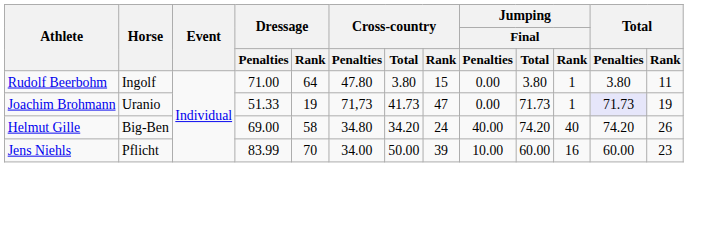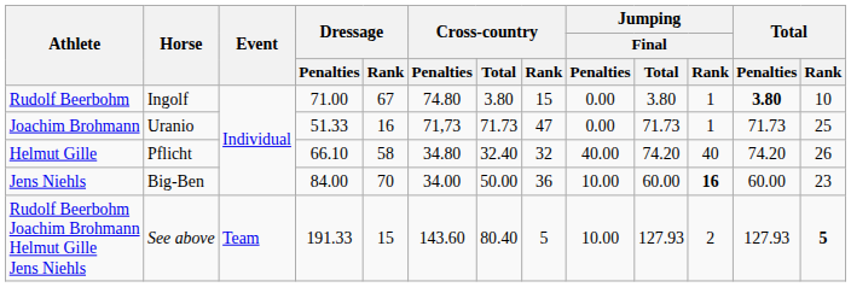 <table class=wikitable style="font-size:90%">
 <tr>
 <th rowspan="3">Athlete</th>
 <th rowspan="3">Horse</th>
 <th rowspan="3">Event</th>
 <th colspan="2" rowspan="2">Dressage</th>
 <th colspan="3" rowspan="2">Cross-country</th>
 <th colspan="3">Jumping</th>
 <th colspan="2" rowspan="2">Total</th>
 </tr>
 <tr style="font-size:95%">
 <th colspan="3">Final</th>
 </tr>
 <tr style="font-size:95%">
 <th>Penalties</th>
 <th>Rank</th>
 <th>Penalties</th>
 <th>Total</th>
 <th>Rank</th>
 <th>Penalties</th>
 <th>Total</th>
 <th>Rank</th>
 <th>Penalties</th>
 <th>Rank</th>
 </tr>
 <tr align=center>
 <td align=left><a href='#'>Rudolf Beerbohm</a></td>
 <td align=left>Ingolf</td>
 <td align=left rowspan=4><a href='#'>Individual</a></td>
 <td>71.00</td>
-<td>64</td>
-<td>47.80</td>
+<td>67</td>
+<td>74.80</td>
 <td>3.80</td>
 <td>15</td>
 <td>0.00</td>
 <td>3.80</td>
 <td>1</td>
-<td>3.80</td>
-<td>11</td>
+<td><strong>3.80</strong></td>
+<td>10</td>
 </tr>
 <tr align=center>
 <td align=left><a href='#'>Joachim Brohmann</a></td>
 <td align=left>Uranio</td>
 <td>51.33</td>
-<td>19</td>
+<td>16</td>
 <td>71,73</td>
-<td>41.73</td>
+<td>71.73</td>
 <td>47</td>
 <td>0.00</td>
 <td>71.73</td>
 <td>1</td>
-<td style="background: lavender;">71.73</td>
-<td>19</td>
+<td>71.73</td>
+<td>25</td>
 </tr>
 <tr align=center>
 <td align=left><a href='#'>Helmut Gille</a></td>
-<td align=left>Big-Ben</td>
-<td>69.00</td>
+<td align=left>Pflicht</td>
+<td>66.10</td>
 <td>58</td>
 <td>34.80</td>
-<td>34.20</td>
-<td>24</td>
+<td>32.40</td>
+<td>32</td>
 <td>40.00</td>
 <td>74.20</td>
 <td>40</td>
 <td>74.20</td>
 <td>26</td>
 </tr>
 <tr align=center>
 <td align=left><a href='#'>Jens Niehls</a></td>
-<td align=left>Pflicht</td>
-<td>83.99</td>
+<td align=left>Big-Ben</td>
+<td>84.00</td>
 <td>70</td>
 <td>34.00</td>
 <td>50.00</td>
-<td>39</td>
+<td>36</td>
 <td>10.00</td>
 <td>60.00</td>
-<td>16</td>
+<td><strong>16</strong></td>
 <td>60.00</td>
 <td>23</td>
 </tr>
+<tr align=center>
+<td align=left><a href='#'>Rudolf Beerbohm</a><br><a href='#'>Joachim Brohmann</a><br><a href='#'>Helmut Gille</a><br><a href='#'>Jens Niehls</a></td>
+<td align=left><em>See above</em></td>
+<td align=left><a href='#'>Team</a></td>
+<td>191.33</td>
+<td>15</td>
+<td>143.60</td>
+<td>80.40</td>
+<td>5</td>
+<td>10.00</td>
+<td>127.93</td>
+<td>2</td>
+<td>127.93</td>
+<td><strong>5</strong></td>
+</tr>
 </table>
